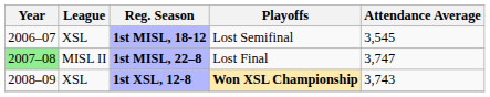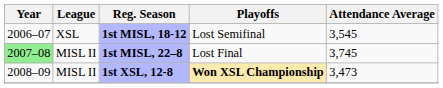 <table class="wikitable">
 <tr>
 <th>Year</th>
 <th>League</th>
 <th>Reg. Season</th>
 <th>Playoffs</th>
 <th>Attendance Average</th>
 </tr>
 <tr>
 <td>2006–07</td>
 <td>XSL</td>
 <td bgcolor="B3B7FF"><strong>1st MISL, 18-12</strong></td>
 <td>Lost Semifinal</td>
 <td>3,545</td>
 </tr>
 <tr>
 <td style="background: lightgreen;">2007–08</td>
 <td>MISL II</td>
 <td bgcolor="B3B7FF"><strong>1st MISL, 22–8</strong></td>
 <td>Lost Final</td>
-<td>3,747</td>
+<td>3,745</td>
 </tr>
 <tr>
 <td>2008–09</td>
-<td>XSL</td>
+<td>MISL II</td>
 <td bgcolor="#B3B7FF"><strong>1st XSL, 12-8</strong></td>
 <td bgcolor="#FFEBAD"><strong>Won XSL Championship</strong></td>
-<td>3,743</td>
+<td>3,473</td>
 </tr>
 <tr>
 </tr>
 </table>
